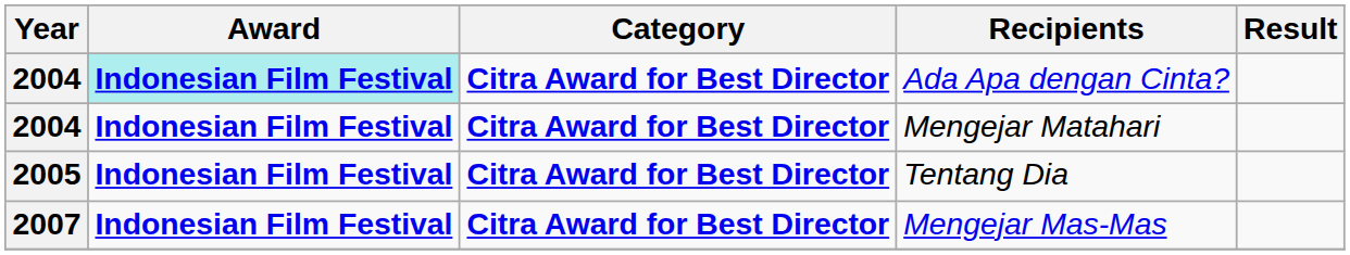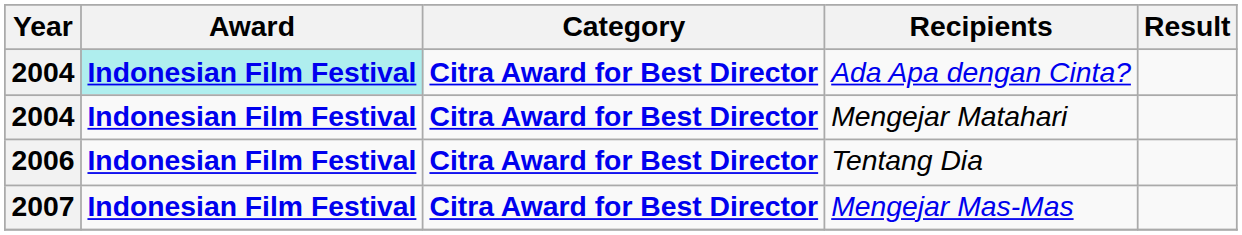 <table class="wikitable sortable">
 <tr>
 <th>Year</th>
 <th>Award</th>
 <th>Category</th>
 <th>Recipients</th>
 <th>Result</th>
 </tr>
 <tr>
 <th>2004</th>
 <td style="background: paleturquoise;"><strong><a href='#'>Indonesian Film Festival</a></strong></td>
 <td><strong><a href='#'>Citra Award for Best Director</a></strong></td>
 <td><em><a href='#'>Ada Apa dengan Cinta?</a></em></td>
 <td></td>
 </tr>
 <tr>
 <th>2004</th>
 <td><strong><a href='#'>Indonesian Film Festival</a></strong></td>
 <td><strong><a href='#'>Citra Award for Best Director</a></strong></td>
 <td><em>Mengejar Matahari</em></td>
 <td></td>
 </tr>
 <tr>
-<th>2005</th>
+<th>2006</th>
 <td><strong><a href='#'>Indonesian Film Festival</a></strong></td>
 <td><strong><a href='#'>Citra Award for Best Director</a></strong></td>
 <td><em>Tentang Dia</em></td>
 <td></td>
 </tr>
 <tr>
 <th>2007</th>
 <td><strong><a href='#'>Indonesian Film Festival</a></strong></td>
 <td><strong><a href='#'>Citra Award for Best Director</a></strong></td>
 <td><em><a href='#'>Mengejar Mas-Mas</a></em></td>
 <td></td>
 </tr>
 <tr>
 </tr>
 </table>
